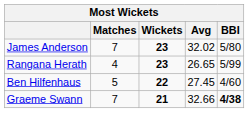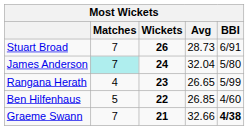 <table class="wikitable" style="text-align:center;">
 <tr>
 <th colspan=5>Most Wickets</th>
 </tr>
 <tr>
 <th></th>
 <th>Matches</th>
 <th>Wickets</th>
 <th>Avg</th>
 <th>BBI</th>
 </tr>
 <tr>
+<td align="left"> <a href='#'>Stuart Broad</a></td>
+<td>7</td>
+<td><strong>26</strong></td>
+<td>28.73</td>
+<td>6/91</td>
+</tr>
+<tr>
 <td align="left"> <a href='#'>James Anderson</a></td>
-<td>7</td>
-<td><strong>23</strong></td>
-<td>32.02</td>
+<td style="background: paleturquoise;">7</td>
+<td><strong>24</strong></td>
+<td>32.04</td>
 <td>5/80</td>
 </tr>
 <tr>
 <td align="left"> <a href='#'>Rangana Herath</a></td>
 <td>4</td>
 <td><strong>23</strong></td>
 <td>26.65</td>
 <td>5/99</td>
 </tr>
 <tr>
 <td align="left"> <a href='#'>Ben Hilfenhaus</a></td>
 <td>5</td>
 <td><strong>22</strong></td>
-<td>27.45</td>
+<td>26.85</td>
 <td>4/60</td>
 </tr>
 <tr>
 <td align="left"> <a href='#'>Graeme Swann</a></td>
 <td>7</td>
 <td><strong>21</strong></td>
 <td>32.66</td>
 <td><strong>4/38</strong></td>
 </tr>
 </table>
